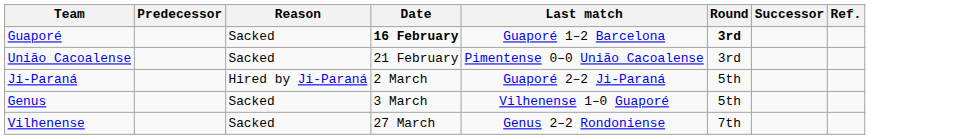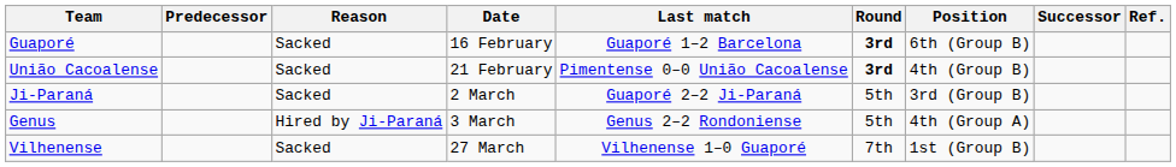 <table class=wikitable style=font-size:90%>
 <tr>
 <th>Team</th>
 <th>Predecessor</th>
 <th>Reason</th>
 <th>Date</th>
 <th>Last match</th>
 <th>Round</th>
+<th>Position</th>
 <th>Successor</th>
 <th>Ref.</th>
 </tr>
 <tr>
 <td><a href='#'>Guaporé</a></td>
 <td> </td>
 <td>Sacked</td>
-<td><strong>16 February</strong></td>
+<td>16 February</td>
 <td align=center><a href='#'>Guaporé</a> 1–2 <a href='#'>Barcelona</a></td>
 <td align=center><strong>3rd</strong></td>
+<td align=center>6th (Group B)</td>
 <td> </td>
 <td align=center></td>
 </tr>
 <tr>
 <td><a href='#'>União Cacoalense</a></td>
 <td> </td>
 <td>Sacked</td>
 <td>21 February</td>
 <td align=center><a href='#'>Pimentense</a> 0–0 <a href='#'>União Cacoalense</a></td>
-<td align=center>3rd</td>
+<td align=center><strong>3rd</strong></td>
+<td align=center>4th (Group B)</td>
 <td> </td>
 <td align="center"></td>
 </tr>
 <tr>
 <td><a href='#'>Ji-Paraná</a></td>
 <td> </td>
-<td>Hired by <a href='#'>Ji-Paraná</a></td>
+<td>Sacked</td>
 <td>2 March</td>
 <td align=center><a href='#'>Guaporé</a> 2–2 <a href='#'>Ji-Paraná</a></td>
 <td align=center>5th</td>
+<td align=center>3rd (Group B)</td>
 <td> </td>
 <td align=center></td>
 </tr>
 <tr>
 <td><a href='#'>Genus</a></td>
 <td> </td>
-<td>Sacked</td>
+<td>Hired by <a href='#'>Ji-Paraná</a></td>
 <td>3 March</td>
-<td align=center><a href='#'>Vilhenense</a> 1–0 <a href='#'>Guaporé</a></td>
+<td align=center><a href='#'>Genus</a> 2–2 <a href='#'>Rondoniense</a></td>
 <td align=center>5th</td>
+<td align=center>4th (Group A)</td>
 <td> </td>
 <td align=center></td>
 </tr>
 <tr>
 <td><a href='#'>Vilhenense</a></td>
 <td> </td>
 <td>Sacked</td>
 <td>27 March</td>
-<td align=center><a href='#'>Genus</a> 2–2 <a href='#'>Rondoniense</a></td>
+<td align=center><a href='#'>Vilhenense</a> 1–0 <a href='#'>Guaporé</a></td>
 <td align=center>7th</td>
+<td align=center>1st (Group B)</td>
 <td></td>
 <td align=center></td>
 </tr>
 </table>
